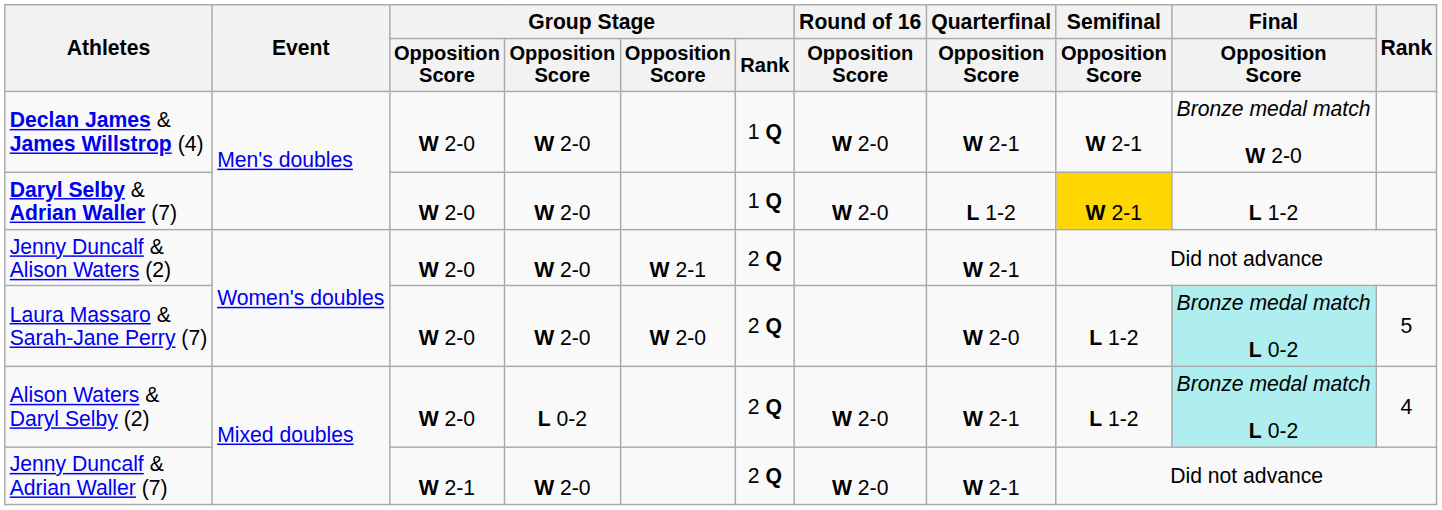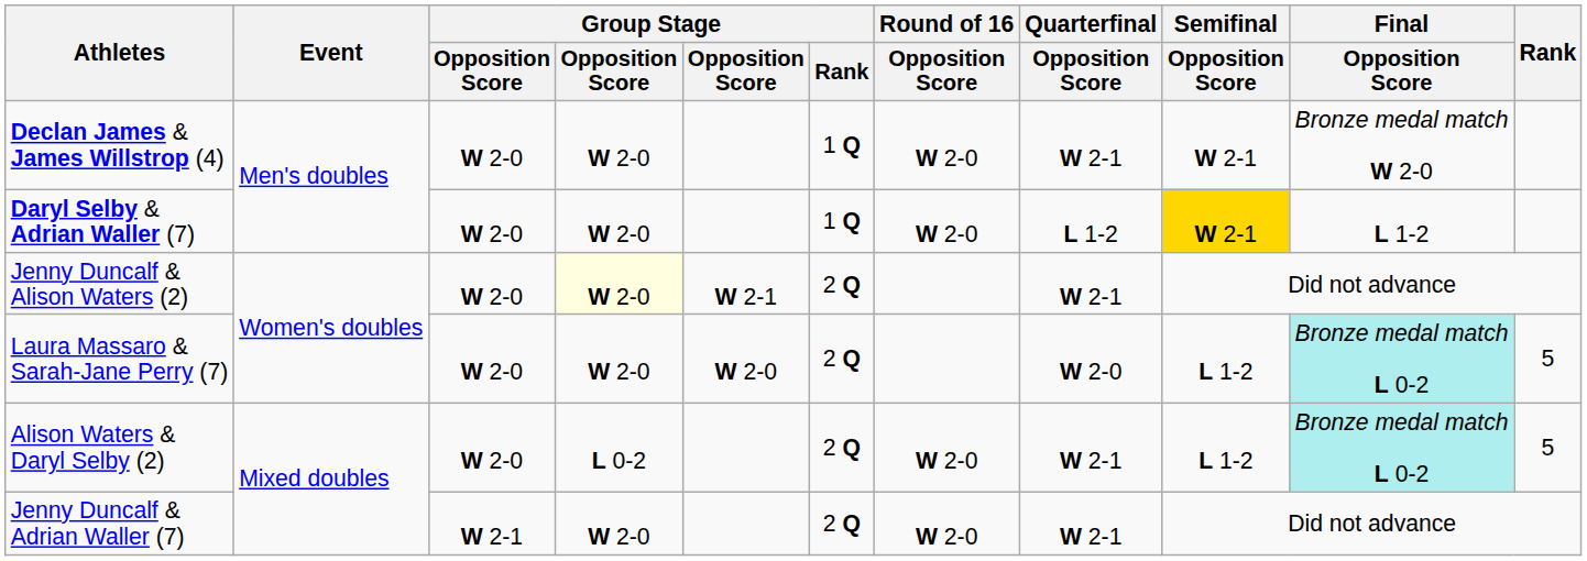 <table class="wikitable" style="font-size:90%">
 <tr>
 <th rowspan=2>Athletes</th>
 <th rowspan=2>Event</th>
 <th colspan=4>Group Stage</th>
 <th>Round of 16</th>
 <th>Quarterfinal</th>
 <th>Semifinal</th>
 <th>Final</th>
 <th rowspan=2>Rank</th>
 </tr>
 <tr style="font-size:95%">
 <th>Opposition<br>Score</th>
 <th>Opposition<br>Score</th>
 <th>Opposition<br>Score</th>
 <th>Rank</th>
 <th>Opposition<br>Score</th>
 <th>Opposition<br>Score</th>
 <th>Opposition<br>Score</th>
 <th>Opposition<br>Score</th>
 </tr>
 <tr align=center>
 <td align=left><strong><a href='#'>Declan James</a></strong> &<br><strong><a href='#'>James Willstrop</a></strong> (4)</td>
 <td align=left rowspan="2"><a href='#'>Men's doubles</a></td>
 <td><br><strong>W</strong> 2-0</td>
 <td><br><strong>W</strong> 2-0</td>
 <td></td>
 <td>1 <strong>Q</strong></td>
 <td><br><strong>W</strong> 2-0</td>
 <td><br><strong>W</strong> 2-1</td>
 <td><br><strong>W</strong> 2-1</td>
 <td><em>Bronze medal match</em><br><br><strong>W</strong> 2-0</td>
 <td></td>
 </tr>
 <tr align=center>
 <td align=left><strong><a href='#'>Daryl Selby</a></strong> &<br><strong><a href='#'>Adrian Waller</a></strong> (7)</td>
 <td><br><strong>W</strong> 2-0</td>
 <td><br><strong>W</strong> 2-0</td>
 <td></td>
 <td>1 <strong>Q</strong></td>
 <td><br><strong>W</strong> 2-0</td>
 <td><br><strong>L</strong> 1-2</td>
 <td style="background: gold;"><br><strong>W</strong> 2-1</td>
 <td><br><strong>L</strong> 1-2</td>
 <td></td>
 </tr>
 <tr align=center>
 <td align=left><a href='#'>Jenny Duncalf</a> &<br><a href='#'>Alison Waters</a> (2)</td>
 <td align=left rowspan="2"><a href='#'>Women's doubles</a></td>
 <td><br><strong>W</strong> 2-0</td>
-<td><br><strong>W</strong> 2-0</td>
+<td style="background: lightyellow;"><br><strong>W</strong> 2-0</td>
 <td><br><strong>W</strong> 2-1</td>
 <td>2 <strong>Q</strong></td>
 <td></td>
 <td><br><strong>W</strong> 2-1</td>
 <td colspan=3>Did not advance</td>
 </tr>
 <tr align=center>
 <td align=left><a href='#'>Laura Massaro</a> &<br><a href='#'>Sarah-Jane Perry</a> (7)</td>
 <td><br><strong>W</strong> 2-0</td>
 <td><br><strong>W</strong> 2-0</td>
 <td><br><strong>W</strong> 2-0</td>
 <td>2 <strong>Q</strong></td>
 <td></td>
 <td><br><strong>W</strong> 2-0</td>
 <td><br><strong>L</strong> 1-2</td>
 <td style="background: paleturquoise;"><em>Bronze medal match</em><br><br><strong>L</strong> 0-2</td>
 <td>5</td>
 </tr>
 <tr align=center>
 <td align=left><a href='#'>Alison Waters</a> &<br><a href='#'>Daryl Selby</a> (2)</td>
 <td align=left rowspan="2"><a href='#'>Mixed doubles</a></td>
 <td><br><strong>W</strong> 2-0</td>
 <td><br><strong>L</strong> 0-2</td>
 <td></td>
 <td>2 <strong>Q</strong></td>
 <td><br><strong>W</strong> 2-0</td>
 <td><br><strong>W</strong> 2-1</td>
 <td><br><strong>L</strong> 1-2</td>
 <td style="background: paleturquoise;"><em>Bronze medal match</em><br><br><strong>L</strong> 0-2</td>
-<td>4</td>
+<td>5</td>
 </tr>
 <tr align=center>
 <td align=left><a href='#'>Jenny Duncalf</a> &<br><a href='#'>Adrian Waller</a> (7)</td>
 <td><br><strong>W</strong> 2-1</td>
 <td><br><strong>W</strong> 2-0</td>
 <td></td>
 <td>2 <strong>Q</strong></td>
 <td><br><strong>W</strong> 2-0</td>
 <td><br><strong>W</strong> 2-1</td>
 <td colspan=3>Did not advance</td>
 </tr>
 </table>
